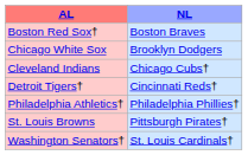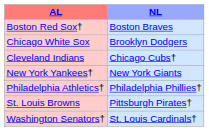 <table class="wikitable" style="font-size:100%;line-height:1.1;">
 <tr>
 <th style="background-color: #FF7B77;"><a href='#'>AL</a></th>
 <th style="background-color: #99A8FF;"><a href='#'>NL</a></th>
 </tr>
 <tr>
 <td style="background-color: #FFCCCC;"><a href='#'>Boston Red Sox</a>†</td>
 <td style="background-color: #D0E7FF;"><a href='#'>Boston Braves</a></td>
 </tr>
 <tr>
 <td style="background-color: #FFCCCC;"><a href='#'>Chicago White Sox</a></td>
 <td style="background-color: #D0E7FF;"><a href='#'>Brooklyn Dodgers</a></td>
 </tr>
 <tr>
 <td style="background-color: #FFCCCC;"><a href='#'>Cleveland Indians</a></td>
 <td style="background-color: #D0E7FF;"><a href='#'>Chicago Cubs</a>†</td>
 </tr>
 <tr>
-<td style="background-color: #FFCCCC;"><a href='#'>Detroit Tigers</a>†</td>
-<td style="background-color: #D0E7FF;"><a href='#'>Cincinnati Reds</a>†</td>
+<td style="background-color: #FFCCCC;"><a href='#'>New York Yankees</a>†</td>
+<td style="background-color: #D0E7FF;"><a href='#'>New York Giants</a></td>
 </tr>
 <tr>
 <td style="background-color: #FFCCCC;"><a href='#'>Philadelphia Athletics</a>†</td>
 <td style="background-color: #D0E7FF;"><a href='#'>Philadelphia Phillies</a>†</td>
 </tr>
 <tr>
 <td style="background-color: #FFCCCC;"><a href='#'>St. Louis Browns</a></td>
 <td style="background-color: #D0E7FF;"><a href='#'>Pittsburgh Pirates</a>†</td>
 </tr>
 <tr>
 <td style="background-color: #FFCCCC;"><a href='#'>Washington Senators</a>†</td>
 <td style="background-color: #D0E7FF;"><a href='#'>St. Louis Cardinals</a>†</td>
 </tr>
 </table>
